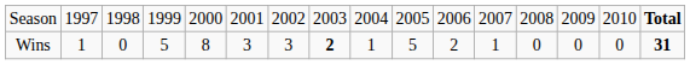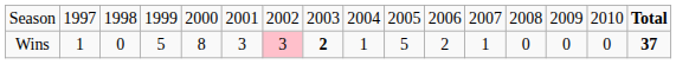 <table class="wikitable sortable">
 <tr>
 <td>Season</td>
 <td>1997</td>
 <td>1998</td>
 <td>1999</td>
 <td>2000</td>
 <td>2001</td>
 <td>2002</td>
 <td>2003</td>
 <td>2004</td>
 <td>2005</td>
 <td>2006</td>
 <td>2007</td>
 <td>2008</td>
 <td>2009</td>
 <td>2010</td>
 <td><strong>Total</strong></td>
 </tr>
 <tr align=center>
 <td>Wins</td>
 <td>1</td>
 <td>0</td>
 <td>5</td>
 <td>8</td>
 <td>3</td>
-<td>3</td>
+<td style="background: pink;">3</td>
 <td><strong>2</strong></td>
 <td>1</td>
 <td>5</td>
 <td>2</td>
 <td>1</td>
 <td>0</td>
 <td>0</td>
 <td>0</td>
-<td><strong>31</strong></td>
+<td><strong>37</strong></td>
 </tr>
 </table>
